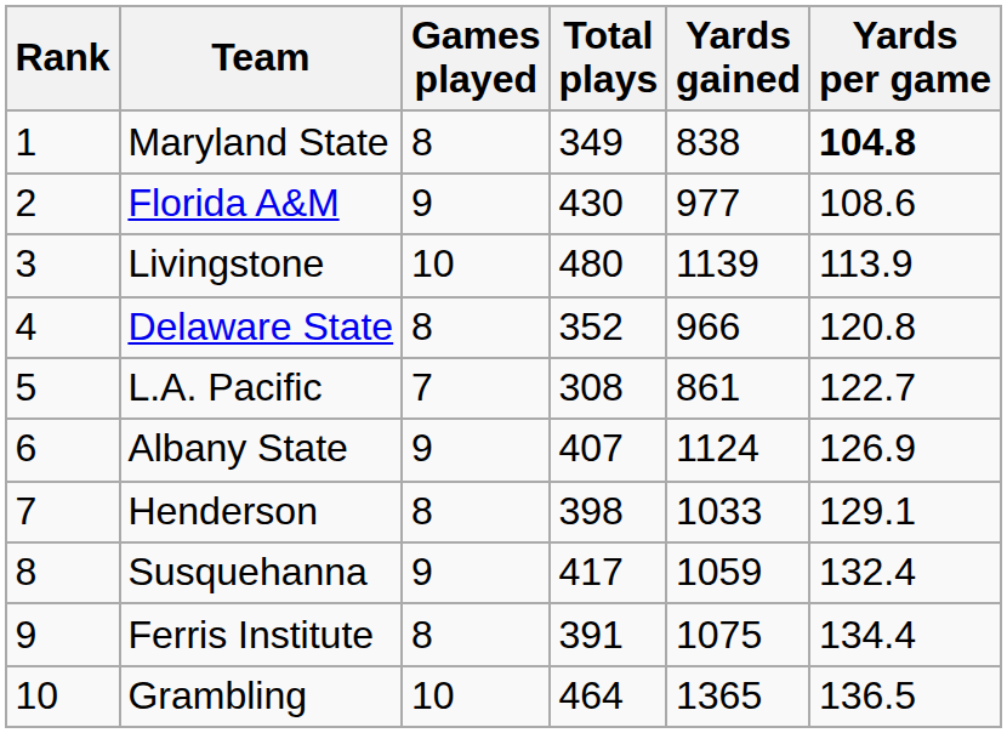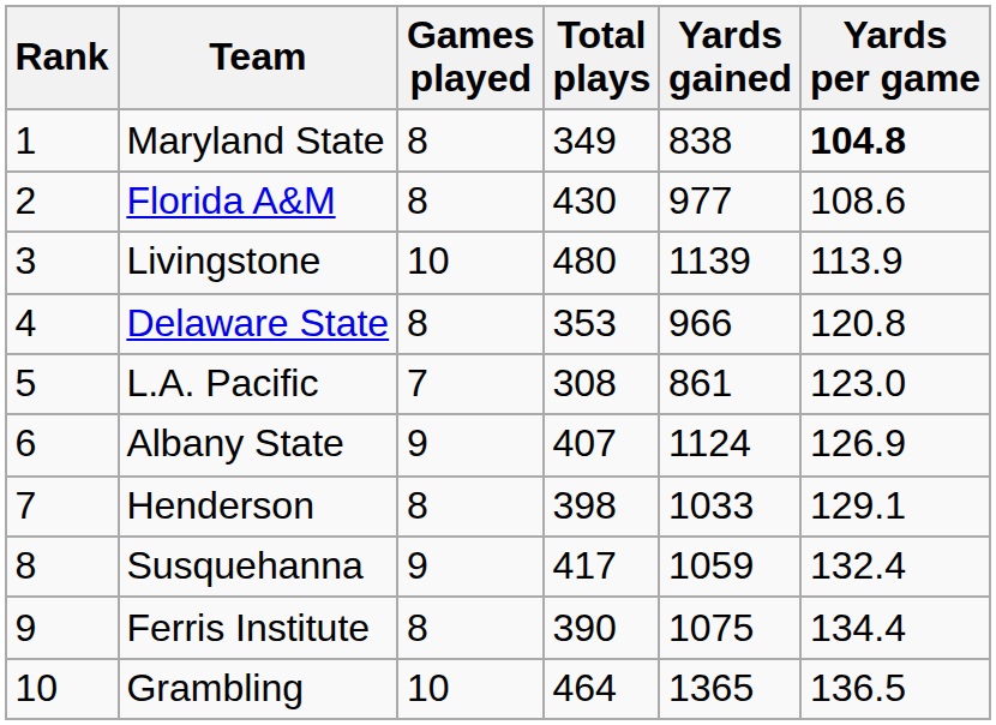 <table class="wikitable sortable">
 <tr>
 <th>Rank</th>
 <th>Team</th>
 <th>Games<br>played</th>
 <th>Total<br>plays</th>
 <th>Yards<br>gained</th>
 <th>Yards<br>per game</th>
 </tr>
 <tr>
 <td>1</td>
 <td>Maryland State</td>
 <td>8</td>
 <td>349</td>
 <td>838</td>
 <td><strong>104.8</strong></td>
 </tr>
 <tr>
 <td>2</td>
 <td><a href='#'>Florida A&M</a></td>
-<td>9</td>
+<td>8</td>
 <td>430</td>
 <td>977</td>
 <td>108.6</td>
 </tr>
 <tr>
 <td>3</td>
 <td>Livingstone</td>
 <td>10</td>
 <td>480</td>
 <td>1139</td>
 <td>113.9</td>
 </tr>
 <tr>
 <td>4</td>
 <td><a href='#'>Delaware State</a></td>
 <td>8</td>
-<td>352</td>
+<td>353</td>
 <td>966</td>
 <td>120.8</td>
 </tr>
 <tr>
 <td>5</td>
 <td>L.A. Pacific</td>
 <td>7</td>
 <td>308</td>
 <td>861</td>
-<td>122.7</td>
+<td>123.0</td>
 </tr>
 <tr>
 <td>6</td>
 <td>Albany State</td>
 <td>9</td>
 <td>407</td>
 <td>1124</td>
 <td>126.9</td>
 </tr>
 <tr>
 <td>7</td>
 <td>Henderson</td>
 <td>8</td>
 <td>398</td>
 <td>1033</td>
 <td>129.1</td>
 </tr>
 <tr>
 <td>8</td>
 <td>Susquehanna</td>
 <td>9</td>
 <td>417</td>
 <td>1059</td>
 <td>132.4</td>
 </tr>
 <tr>
 <td>9</td>
 <td>Ferris Institute</td>
 <td>8</td>
-<td>391</td>
+<td>390</td>
 <td>1075</td>
 <td>134.4</td>
 </tr>
 <tr>
 <td>10</td>
 <td>Grambling</td>
 <td>10</td>
 <td>464</td>
 <td>1365</td>
 <td>136.5</td>
 </tr>
 </table>
